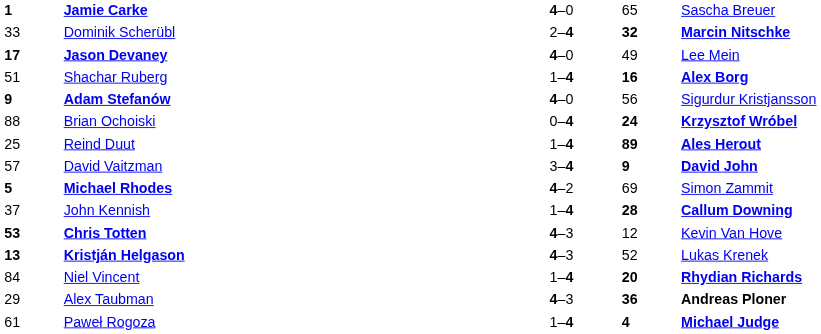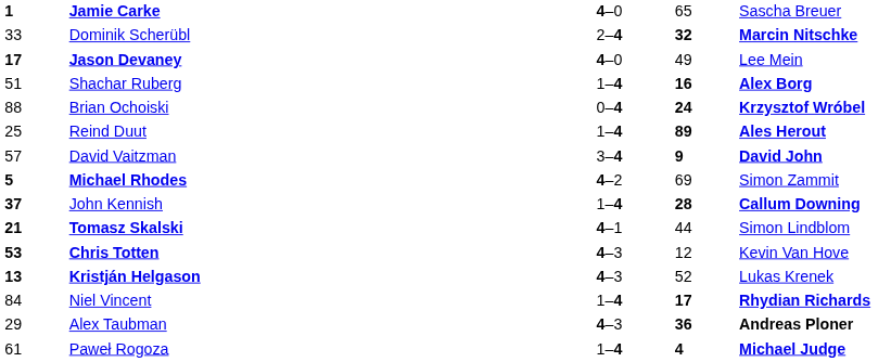 <table width="100%" cellspacing="5">
 <tr>
 <th width=5%></th>
 <th width=40%></th>
 <th width=10%></th>
 <th width=5%></th>
 <th width=40%></th>
 </tr>
 <tr>
 <td><strong>1</strong></td>
 <td> <strong><a href='#'>Jamie Carke</a></strong></td>
 <td align="center"><strong>4</strong>–0</td>
 <td>65</td>
 <td> <a href='#'>Sascha Breuer</a></td>
 </tr>
 <tr>
 <td>33</td>
 <td> <a href='#'>Dominik Scherübl</a></td>
 <td align="center">2–<strong>4</strong></td>
 <td><strong>32</strong></td>
 <td> <strong><a href='#'>Marcin Nitschke</a></strong></td>
 </tr>
 <tr>
 <td><strong>17</strong></td>
 <td> <strong><a href='#'>Jason Devaney</a></strong></td>
 <td align="center"><strong>4</strong>–0</td>
 <td>49</td>
 <td> <a href='#'>Lee Mein</a></td>
 </tr>
 <tr>
 <td>51</td>
 <td> <a href='#'>Shachar Ruberg</a></td>
 <td align="center">1–<strong>4</strong></td>
 <td><strong>16</strong></td>
 <td> <strong><a href='#'>Alex Borg</a></strong></td>
 </tr>
 <tr>
-<td><strong>9</strong></td>
-<td> <strong><a href='#'>Adam Stefanów</a></strong></td>
-<td align="center"><strong>4</strong>–0</td>
-<td>56</td>
-<td> <a href='#'>Sigurdur Kristjansson</a></td>
-</tr>
-<tr>
 <td>88</td>
 <td> <a href='#'>Brian Ochoiski</a></td>
 <td align="center">0–<strong>4</strong></td>
 <td><strong>24</strong></td>
 <td> <strong><a href='#'>Krzysztof Wróbel</a></strong></td>
 </tr>
 <tr>
 <td>25</td>
 <td> <a href='#'>Reind Duut</a></td>
 <td align="center">1–<strong>4</strong></td>
 <td><strong>89</strong></td>
 <td> <strong><a href='#'>Ales Herout</a></strong></td>
 </tr>
 <tr>
 <td>57</td>
 <td> <a href='#'>David Vaitzman</a></td>
 <td align="center">3–<strong>4</strong></td>
 <td><strong>9</strong></td>
 <td> <strong><a href='#'>David John</a></strong></td>
 </tr>
 <tr>
 <td><strong>5</strong></td>
 <td> <strong><a href='#'>Michael Rhodes</a></strong></td>
 <td align="center"><strong>4</strong>–2</td>
 <td>69</td>
 <td> <a href='#'>Simon Zammit</a></td>
 </tr>
 <tr>
-<td>37</td>
+<td><strong>37</strong></td>
 <td> <a href='#'>John Kennish</a></td>
 <td align="center">1–<strong>4</strong></td>
 <td><strong>28</strong></td>
 <td> <strong><a href='#'>Callum Downing</a></strong></td>
+</tr>
+<tr>
+<td><strong>21</strong></td>
+<td> <strong><a href='#'>Tomasz Skalski</a></strong></td>
+<td align="center"><strong>4</strong>–1</td>
+<td>44</td>
+<td> <a href='#'>Simon Lindblom</a></td>
 </tr>
 <tr>
 <td><strong>53</strong></td>
 <td> <strong><a href='#'>Chris Totten</a></strong></td>
 <td align="center"><strong>4</strong>–3</td>
 <td>12</td>
 <td> <a href='#'>Kevin Van Hove</a></td>
 </tr>
 <tr>
 <td><strong>13</strong></td>
 <td> <strong><a href='#'>Kristján Helgason</a></strong></td>
 <td align="center"><strong>4</strong>–3</td>
 <td>52</td>
 <td> <a href='#'>Lukas Krenek</a></td>
 </tr>
 <tr>
 <td>84</td>
 <td> <a href='#'>Niel Vincent</a></td>
 <td align="center">1–<strong>4</strong></td>
-<td><strong>20</strong></td>
+<td><strong>17</strong></td>
 <td> <strong><a href='#'>Rhydian Richards</a></strong></td>
 </tr>
 <tr>
 <td>29</td>
 <td> <a href='#'>Alex Taubman</a></td>
 <td align="center"><strong>4</strong>–3</td>
 <td><strong>36</strong></td>
 <td> <strong>Andreas Ploner</strong></td>
 </tr>
 <tr>
 <td>61</td>
 <td> <a href='#'>Paweł Rogoza</a></td>
 <td align="center">1–<strong>4</strong></td>
 <td><strong>4</strong></td>
 <td> <strong><a href='#'>Michael Judge</a></strong></td>
 </tr>
 </table>
